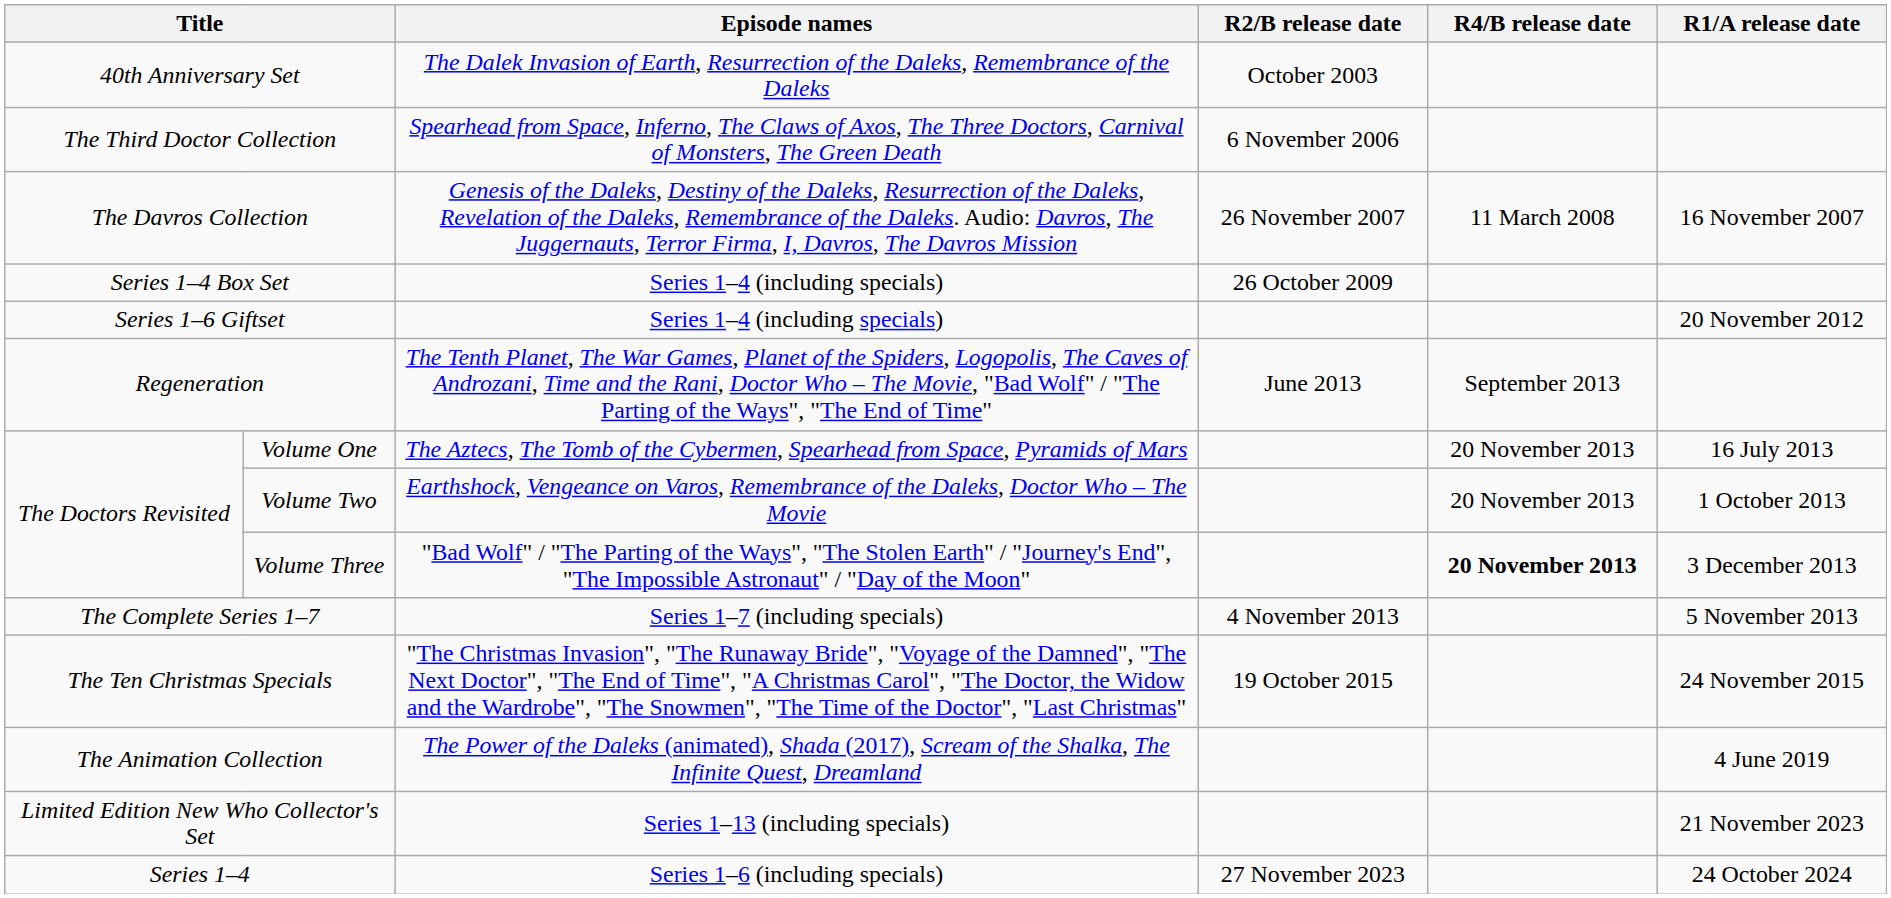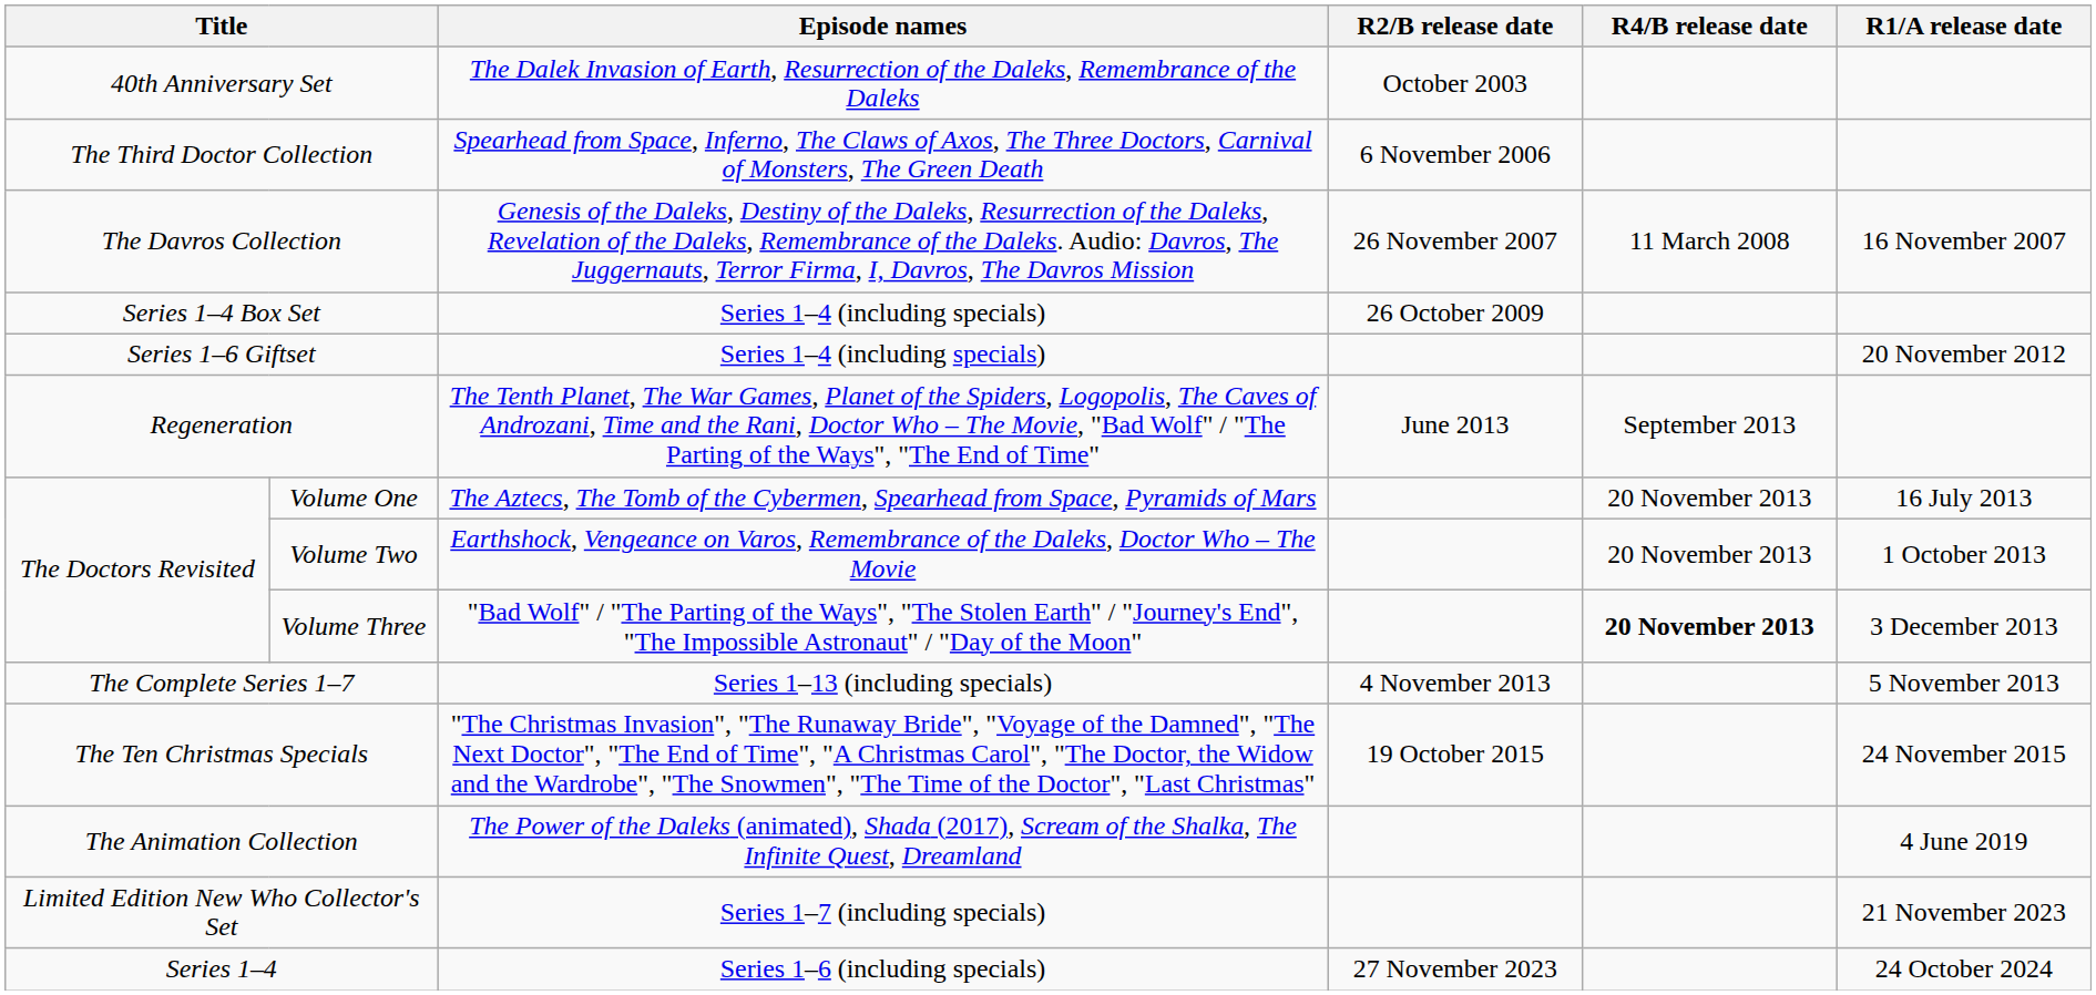 <table class="wikitable sortable" style="text-align: center; width:100%;">
 <tr>
 <th style="width:17%;" colspan="2">Title</th>
 <th style="width:35%;">Episode names</th>
 <th style="width:10%;" data-sort-type=date>R2/B release date</th>
 <th style="width:10%;" data-sort-type=date>R4/B release date</th>
 <th style="width:10%;" data-sort-type=date>R1/A release date</th>
 </tr>
 <tr>
 <td colspan="2"><em>40th Anniversary Set</em></td>
 <td><em><a href='#'>The Dalek Invasion of Earth</a></em>, <em><a href='#'>Resurrection of the Daleks</a></em>, <em><a href='#'>Remembrance of the Daleks</a></em></td>
 <td data-sort-value="1 October 2003">October 2003</td>
 <td></td>
 <td></td>
 </tr>
 <tr>
 <td colspan="2"><em>The Third Doctor Collection</em></td>
 <td><em><a href='#'>Spearhead from Space</a></em>, <em><a href='#'>Inferno</a></em>, <em><a href='#'>The Claws of Axos</a></em>, <em><a href='#'>The Three Doctors</a></em>, <em><a href='#'>Carnival of Monsters</a></em>, <em><a href='#'>The Green Death</a></em></td>
 <td>6 November 2006</td>
 <td></td>
 <td></td>
 </tr>
 <tr>
 <td colspan="2"><em>The Davros Collection</em></td>
 <td><em><a href='#'>Genesis of the Daleks</a></em>, <em><a href='#'>Destiny of the Daleks</a></em>, <em><a href='#'>Resurrection of the Daleks</a></em>, <em><a href='#'>Revelation of the Daleks</a></em>, <em><a href='#'>Remembrance of the Daleks</a></em>. Audio: <em><a href='#'>Davros</a></em>, <em><a href='#'>The Juggernauts</a></em>, <em><a href='#'>Terror Firma</a></em>, <em><a href='#'>I, Davros</a></em>, <em><a href='#'>The Davros Mission</a></em></td>
 <td>26 November 2007</td>
 <td>11 March 2008</td>
 <td>16 November 2007</td>
 </tr>
 <tr>
 <td colspan="2"><em>Series 1–4 Box Set</em></td>
 <td><a href='#'>Series 1</a>–<a href='#'>4</a> (including specials)</td>
 <td>26 October 2009</td>
 <td></td>
 <td></td>
 </tr>
 <tr>
 <td colspan="2"><em>Series 1–6 Giftset</em></td>
 <td><a href='#'>Series 1</a>–<a href='#'>4</a> (including <a href='#'>specials</a>)</td>
 <td></td>
 <td></td>
 <td data-sort-value="1 January 2012">20 November 2012</td>
 </tr>
 <tr>
 <td colspan="2"><em>Regeneration</em></td>
 <td><em><a href='#'>The Tenth Planet</a></em>, <em><a href='#'>The War Games</a></em>, <em><a href='#'>Planet of the Spiders</a></em>, <em><a href='#'>Logopolis</a></em>, <em><a href='#'>The Caves of Androzani</a></em>, <em><a href='#'>Time and the Rani</a></em>, <em><a href='#'>Doctor Who – The Movie</a></em>, "<a href='#'>Bad Wolf</a>" / "<a href='#'>The Parting of the Ways</a>", "<a href='#'>The End of Time</a>"</td>
 <td data-sort-value="1 June 2013">June 2013</td>
 <td data-sort-value="1 September 2013">September 2013 </td>
 <td></td>
 </tr>
 <tr>
 <td rowspan="3"><em>The Doctors Revisited</em></td>
 <td><em>Volume One</em></td>
 <td><em><a href='#'>The Aztecs</a></em>, <em><a href='#'>The Tomb of the Cybermen</a></em>, <em><a href='#'>Spearhead from Space</a></em>, <em><a href='#'>Pyramids of Mars</a></em></td>
 <td></td>
 <td>20 November 2013</td>
 <td data-sort-value="16 July 2013">16 July 2013 </td>
 </tr>
 <tr>
 <td><em>Volume Two</em></td>
 <td><em><a href='#'>Earthshock</a></em>, <em><a href='#'>Vengeance on Varos</a></em>, <em><a href='#'>Remembrance of the Daleks</a></em>, <em><a href='#'>Doctor Who – The Movie</a></em></td>
 <td></td>
 <td>20 November 2013</td>
 <td data-sort-value="1 October 2013">1 October 2013 </td>
 </tr>
 <tr>
 <td><em>Volume Three</em></td>
 <td>"<a href='#'>Bad Wolf</a>" / "<a href='#'>The Parting of the Ways</a>", "<a href='#'>The Stolen Earth</a>" / "<a href='#'>Journey's End</a>", "<a href='#'>The Impossible Astronaut</a>" / "<a href='#'>Day of the Moon</a>"</td>
 <td></td>
 <td><strong>20 November 2013</strong></td>
 <td data-sort-value="3 December 2013">3 December 2013 </td>
 </tr>
 <tr>
 <td colspan="2"><em>The Complete Series 1–7</em></td>
-<td><a href='#'>Series 1</a>–<a href='#'>7</a> (including specials)</td>
+<td><a href='#'>Series 1</a>–<a href='#'>13</a> (including specials)</td>
 <td>4 November 2013</td>
 <td></td>
 <td>5 November 2013</td>
 </tr>
 <tr>
 <td colspan="2"><em>The Ten Christmas Specials</em></td>
 <td>"<a href='#'>The Christmas Invasion</a>", "<a href='#'>The Runaway Bride</a>", "<a href='#'>Voyage of the Damned</a>", "<a href='#'>The Next Doctor</a>", "<a href='#'>The End of Time</a>", "<a href='#'>A Christmas Carol</a>", "<a href='#'>The Doctor, the Widow and the Wardrobe</a>", "<a href='#'>The Snowmen</a>", "<a href='#'>The Time of the Doctor</a>", "<a href='#'>Last Christmas</a>"</td>
 <td>19 October 2015</td>
 <td></td>
 <td>24 November 2015</td>
 </tr>
 <tr>
 <td colspan="2"><em>The Animation Collection</em></td>
 <td><a href='#'><em>The Power of the Daleks</em> (animated)</a>, <a href='#'><em>Shada</em> (2017)</a>, <em><a href='#'>Scream of the Shalka</a></em>, <em><a href='#'>The Infinite Quest</a></em>, <em><a href='#'>Dreamland</a></em></td>
 <td></td>
 <td></td>
 <td>4 June 2019</td>
 </tr>
 <tr>
 <td colspan="2"><em>Limited Edition New Who Collector's Set</em></td>
-<td><a href='#'>Series 1</a>–<a href='#'>13</a> (including specials)</td>
+<td><a href='#'>Series 1</a>–<a href='#'>7</a> (including specials)</td>
 <td></td>
 <td></td>
 <td>21 November 2023  </td>
 </tr>
 <tr>
 <td colspan="2"><em>Series 1–4</em></td>
 <td><a href='#'>Series 1</a>–<a href='#'>6</a> (including specials)</td>
 <td>27 November 2023  </td>
 <td></td>
 <td>24 October 2024  </td>
 </tr>
 </table>
